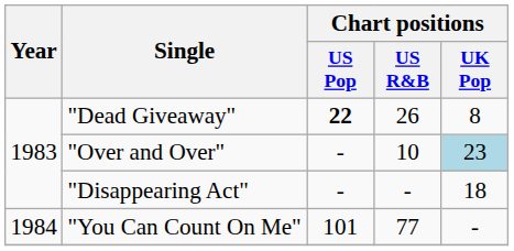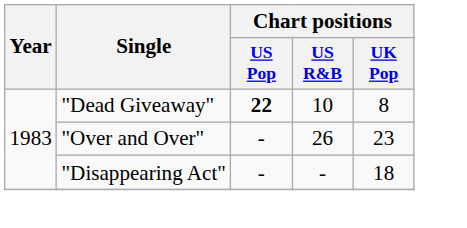 <table class="wikitable" style="text-align:center;">
 <tr>
 <th rowspan="2">Year</th>
 <th rowspan="2">Single</th>
 <th colspan="3">Chart positions</th>
 </tr>
 <tr style="font-size:smaller;">
 <th width="40"><a href='#'>US<br>Pop</a></th>
 <th width="40"><a href='#'>US<br>R&B</a></th>
 <th width="40"><a href='#'>UK<br>Pop</a></th>
 </tr>
 <tr>
 <td rowspan="3">1983</td>
 <td align="left">"Dead Giveaway"</td>
 <td><strong>22</strong></td>
-<td>26</td>
+<td>10</td>
 <td>8</td>
 </tr>
 <tr>
 <td align="left">"Over and Over"</td>
 <td>-</td>
-<td>10</td>
-<td style="background: lightblue;">23</td>
+<td>26</td>
+<td>23</td>
 </tr>
 <tr>
 <td align="left">"Disappearing Act"</td>
 <td>-</td>
 <td>-</td>
 <td>18</td>
 </tr>
 <tr>
-<td rowspan="1">1984</td>
-<td align="left">"You Can Count On Me"</td>
-<td>101</td>
-<td>77</td>
-<td>-</td>
-</tr>
-<tr>
 </tr>
 </table>
